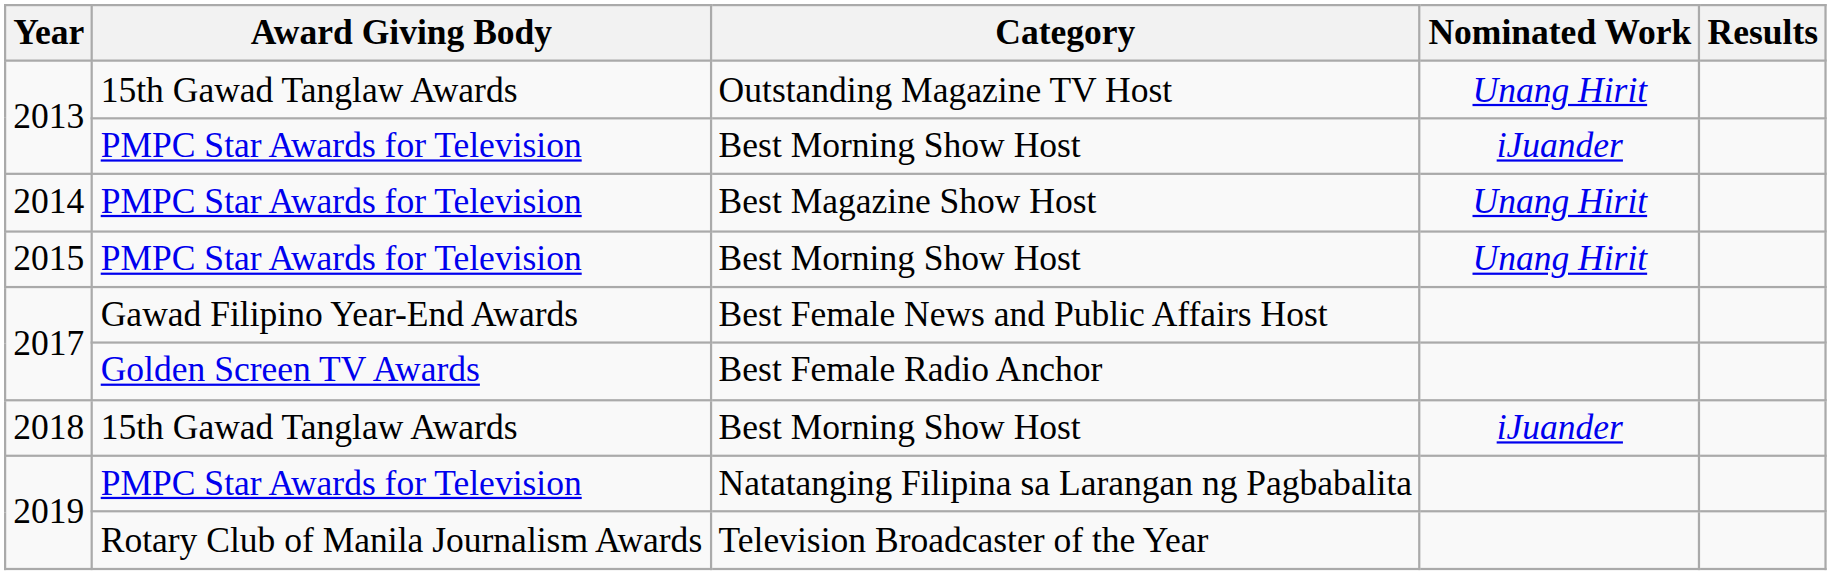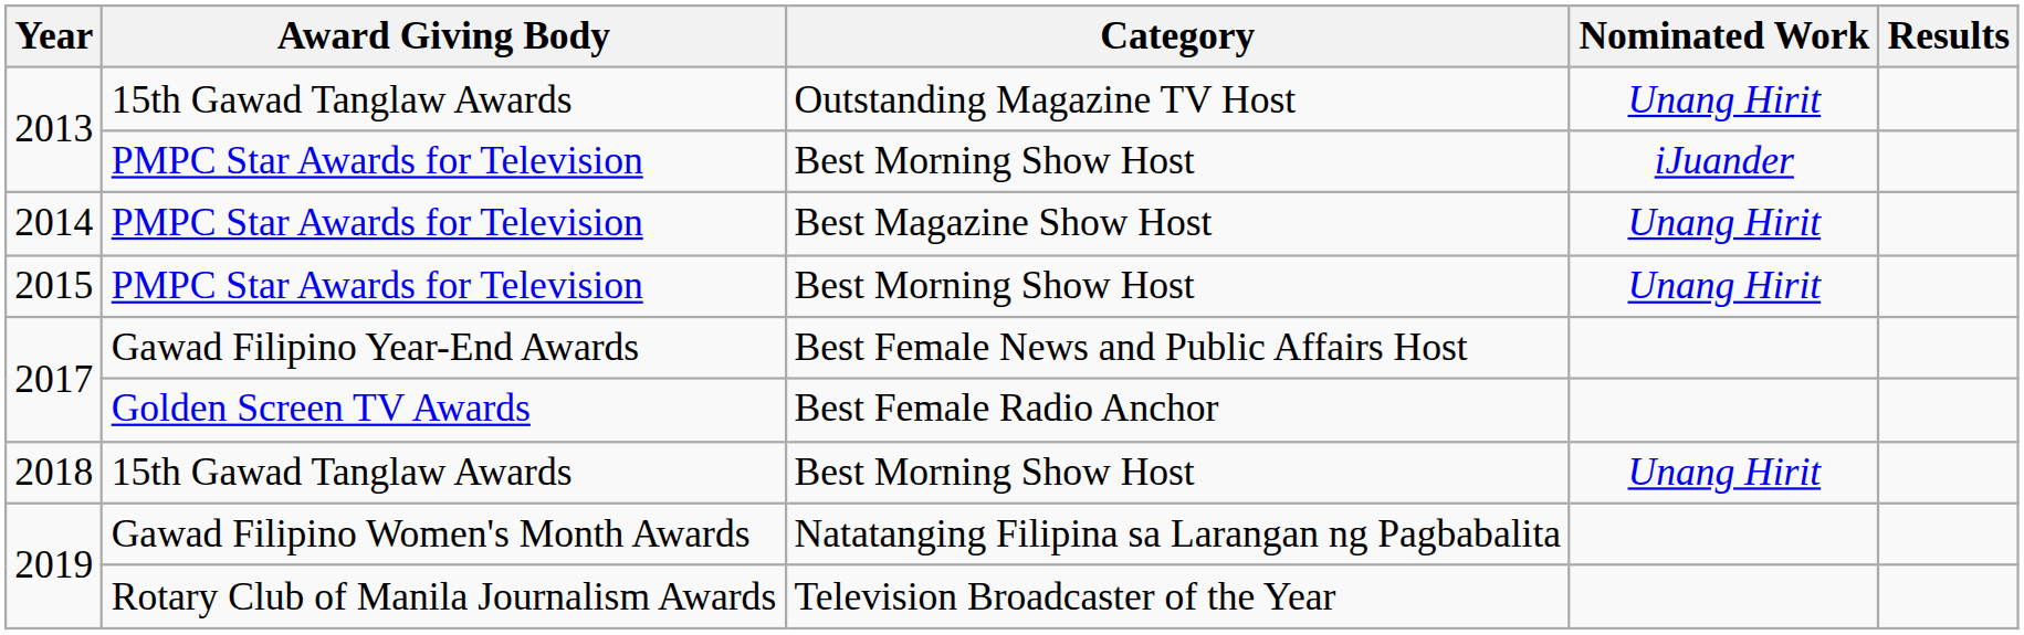 <table class="wikitable">
 <tr>
 <th>Year</th>
 <th>Award Giving Body</th>
 <th>Category</th>
 <th>Nominated Work</th>
 <th>Results</th>
 </tr>
 <tr>
 <td rowspan=2>2013</td>
 <td>15th Gawad Tanglaw Awards</td>
 <td>Outstanding Magazine TV Host</td>
 <td align=center><em><a href='#'>Unang Hirit</a></em></td>
 <td></td>
 </tr>
 <tr>
 <td><a href='#'>PMPC Star Awards for Television</a></td>
 <td>Best Morning Show Host</td>
 <td align=center><em><a href='#'>iJuander</a></em></td>
 <td></td>
 </tr>
 <tr>
 <td>2014</td>
 <td><a href='#'>PMPC Star Awards for Television</a></td>
 <td>Best Magazine Show Host</td>
 <td align=center><em><a href='#'>Unang Hirit</a></em></td>
 <td></td>
 </tr>
 <tr>
 <td>2015</td>
 <td><a href='#'>PMPC Star Awards for Television</a></td>
 <td>Best Morning Show Host</td>
 <td align=center><em><a href='#'>Unang Hirit</a></em></td>
 <td></td>
 </tr>
 <tr>
 <td rowspan=2>2017</td>
 <td>Gawad Filipino Year-End Awards</td>
 <td>Best Female News and Public Affairs Host</td>
 <td></td>
 <td></td>
 </tr>
 <tr>
 <td><a href='#'>Golden Screen TV Awards</a></td>
 <td>Best Female Radio Anchor</td>
 <td></td>
 <td></td>
 </tr>
 <tr>
 <td>2018</td>
 <td>15th Gawad Tanglaw Awards</td>
 <td>Best Morning Show Host</td>
-<td align=center><em><a href='#'>iJuander</a></em></td>
+<td align=center><em><a href='#'>Unang Hirit</a></em></td>
 <td></td>
 </tr>
 <tr>
 <td rowspan=2>2019</td>
-<td><a href='#'>PMPC Star Awards for Television</a></td>
+<td>Gawad Filipino Women's Month Awards</td>
 <td>Natatanging Filipina sa Larangan ng Pagbabalita</td>
 <td></td>
 <td></td>
 </tr>
 <tr>
 <td>Rotary Club of Manila Journalism Awards</td>
 <td>Television Broadcaster of the Year</td>
 <td></td>
 <td></td>
 </tr>
 </table>
